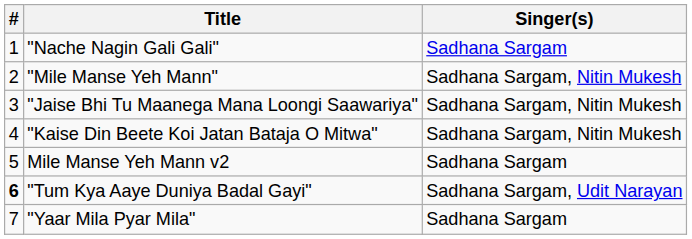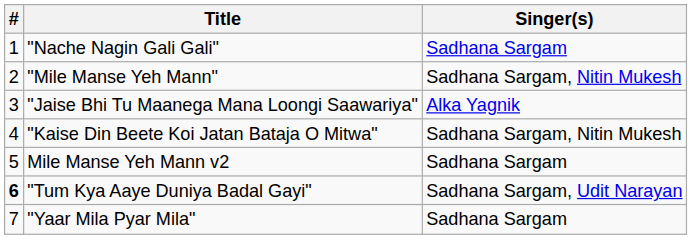 <table class="wikitable" style="font-size:95%;">
 <tr>
 <th>#</th>
 <th>Title</th>
 <th>Singer(s)</th>
 </tr>
 <tr>
 <td>1</td>
 <td>"Nache Nagin Gali Gali"</td>
 <td><a href='#'>Sadhana Sargam</a></td>
 </tr>
 <tr>
 <td>2</td>
 <td>"Mile Manse Yeh Mann"</td>
 <td>Sadhana Sargam, <a href='#'>Nitin Mukesh</a></td>
 </tr>
 <tr>
 <td>3</td>
 <td>"Jaise Bhi Tu Maanega Mana Loongi Saawariya"</td>
-<td>Sadhana Sargam, Nitin Mukesh</td>
+<td><a href='#'>Alka Yagnik</a></td>
 </tr>
 <tr>
 <td>4</td>
 <td>"Kaise Din Beete Koi Jatan Bataja O Mitwa"</td>
 <td>Sadhana Sargam, Nitin Mukesh</td>
 </tr>
 <tr>
 <td>5</td>
 <td>Mile Manse Yeh Mann v2</td>
 <td>Sadhana Sargam</td>
 </tr>
 <tr>
 <td><strong>6</strong></td>
 <td>"Tum Kya Aaye Duniya Badal Gayi"</td>
 <td>Sadhana Sargam, <a href='#'>Udit Narayan</a></td>
 </tr>
 <tr>
 <td>7</td>
 <td>"Yaar Mila Pyar Mila"</td>
 <td>Sadhana Sargam</td>
 </tr>
 </table>
